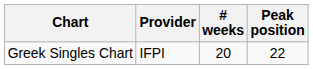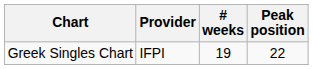 <table class="wikitable">
 <tr>
 <th>Chart</th>
 <th>Provider</th>
 <th>#<br>weeks</th>
 <th>Peak<br>position</th>
 </tr>
 <tr>
 <td>Greek Singles Chart</td>
 <td>IFPI</td>
-<td align="center">20</td>
+<td align="center">19</td>
 <td align="center">22</td>
 </tr>
 </table>
